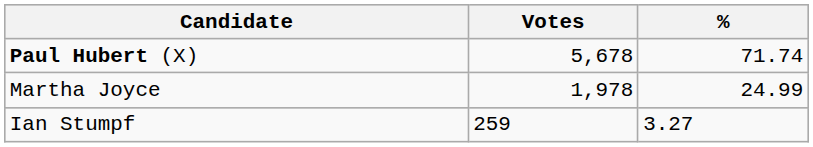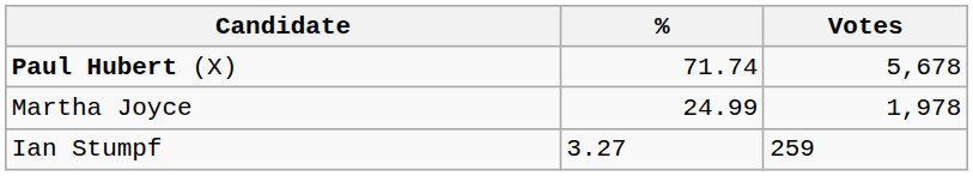 <table style="width:500px;" class="wikitable">
 <tr>
 <th align="center">Candidate</th>
+<th align="center">%</th>
 <th align="center">Votes</th>
-<th align="center">%</th>
 </tr>
 <tr>
 <td align="left"><strong>Paul Hubert</strong> (X)</td>
+<td align="right">71.74</td>
 <td align="right">5,678</td>
-<td align="right">71.74</td>
 </tr>
 <tr>
 <td align="left">Martha Joyce</td>
+<td align="right">24.99</td>
 <td align="right">1,978</td>
-<td align="right">24.99</td>
 </tr>
 <tr>
 <td>Ian Stumpf</td>
+<td>3.27</td>
 <td>259</td>
-<td>3.27</td>
 </tr>
 </table>
